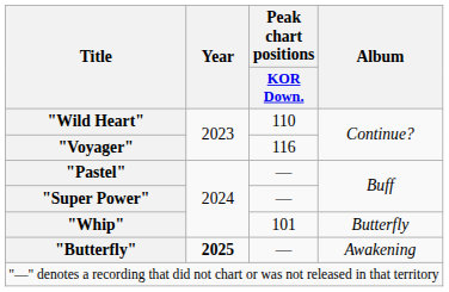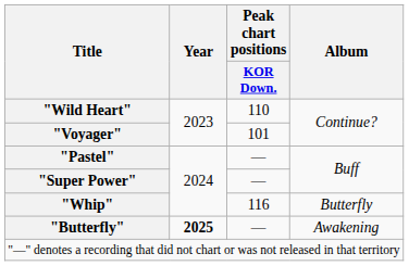 <table class="wikitable plainrowheaders" style="text-align:center">
 <tr>
 <th scope="col" rowspan="2">Title</th>
 <th scope="col" rowspan="2">Year</th>
 <th scope="col">Peak chart positions</th>
 <th scope="col" rowspan="2">Album</th>
 </tr>
 <tr>
 <th scope="col" style="width:3em;font-size:90%;"><a href='#'>KOR<br>Down.</a><br></th>
 </tr>
 <tr>
 <th scope="row">"Wild Heart"</th>
 <td rowspan="2">2023</td>
 <td>110</td>
 <td rowspan="2"><em>Continue?</em></td>
 </tr>
 <tr>
 <th scope="row">"Voyager"</th>
-<td>116</td>
+<td>101</td>
 </tr>
 <tr>
 <th scope="row">"Pastel"</th>
 <td rowspan="3">2024</td>
 <td>—</td>
 <td rowspan="2"><em>Buff</em></td>
 </tr>
 <tr>
 <th scope="row">"Super Power"</th>
 <td>—</td>
 </tr>
 <tr>
 <th scope="row">"Whip"</th>
-<td>101</td>
+<td>116</td>
 <td><em>Butterfly</em></td>
 </tr>
 <tr>
 <th scope="row">"Butterfly"</th>
 <td><strong>2025</strong></td>
 <td>—</td>
 <td><em>Awakening</em></td>
 </tr>
 <tr>
 <td colspan="4" style="font-size:85%">"—" denotes a recording that did not chart or was not released in that territory</td>
 </tr>
 </table>
